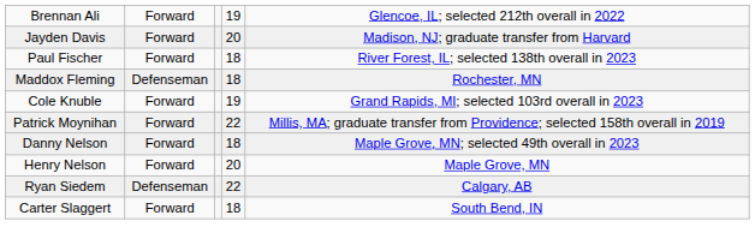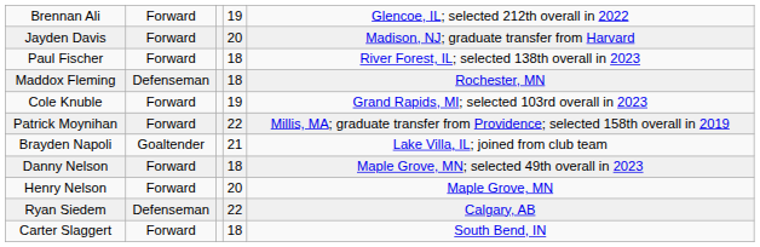 <table class="wikitable" width="70%">
 <tr align="center" bgcolor="">
 <td>Brennan Ali</td>
 <td>Forward</td>
 <td></td>
 <td>19</td>
 <td><a href='#'>Glencoe, IL</a>; selected 212th overall in <a href='#'>2022</a></td>
 </tr>
 <tr align="center" bgcolor="f0f0f0">
 <td>Jayden Davis</td>
 <td>Forward</td>
 <td></td>
 <td>20</td>
 <td><a href='#'>Madison, NJ</a>; graduate transfer from <a href='#'>Harvard</a></td>
 </tr>
 <tr align="center" bgcolor="">
 <td>Paul Fischer</td>
 <td>Forward</td>
 <td></td>
 <td>18</td>
 <td><a href='#'>River Forest, IL</a>; selected 138th overall in <a href='#'>2023</a></td>
 </tr>
 <tr align="center" bgcolor="f0f0f0">
 <td>Maddox Fleming</td>
 <td>Defenseman</td>
 <td></td>
 <td>18</td>
 <td><a href='#'>Rochester, MN</a></td>
 </tr>
 <tr align="center" bgcolor="">
 <td>Cole Knuble</td>
 <td>Forward</td>
 <td></td>
 <td>19</td>
 <td><a href='#'>Grand Rapids, MI</a>; selected 103rd overall in <a href='#'>2023</a></td>
 </tr>
 <tr align="center" bgcolor="f0f0f0">
 <td>Patrick Moynihan</td>
 <td>Forward</td>
 <td></td>
 <td>22</td>
 <td><a href='#'>Millis, MA</a>; graduate transfer from <a href='#'>Providence</a>; selected 158th overall in <a href='#'>2019</a></td>
 </tr>
+<tr align="center" bgcolor="">
+<td>Brayden Napoli</td>
+<td>Goaltender</td>
+<td></td>
+<td>21</td>
+<td><a href='#'>Lake Villa, IL</a>; joined from club team</td>
+</tr>
 <tr align="center" bgcolor="f0f0f0">
 <td>Danny Nelson</td>
 <td>Forward</td>
 <td></td>
 <td>18</td>
 <td><a href='#'>Maple Grove, MN</a>; selected 49th overall in <a href='#'>2023</a></td>
 </tr>
 <tr align="center" bgcolor="">
 <td>Henry Nelson</td>
 <td>Forward</td>
 <td></td>
 <td>20</td>
 <td><a href='#'>Maple Grove, MN</a></td>
 </tr>
 <tr align="center" bgcolor="f0f0f0">
 <td>Ryan Siedem</td>
 <td>Defenseman</td>
 <td></td>
 <td>22</td>
 <td><a href='#'>Calgary, AB</a></td>
 </tr>
 <tr align="center" bgcolor="">
 <td>Carter Slaggert</td>
 <td>Forward</td>
 <td></td>
 <td>18</td>
 <td><a href='#'>South Bend, IN</a></td>
 </tr>
 </table>
